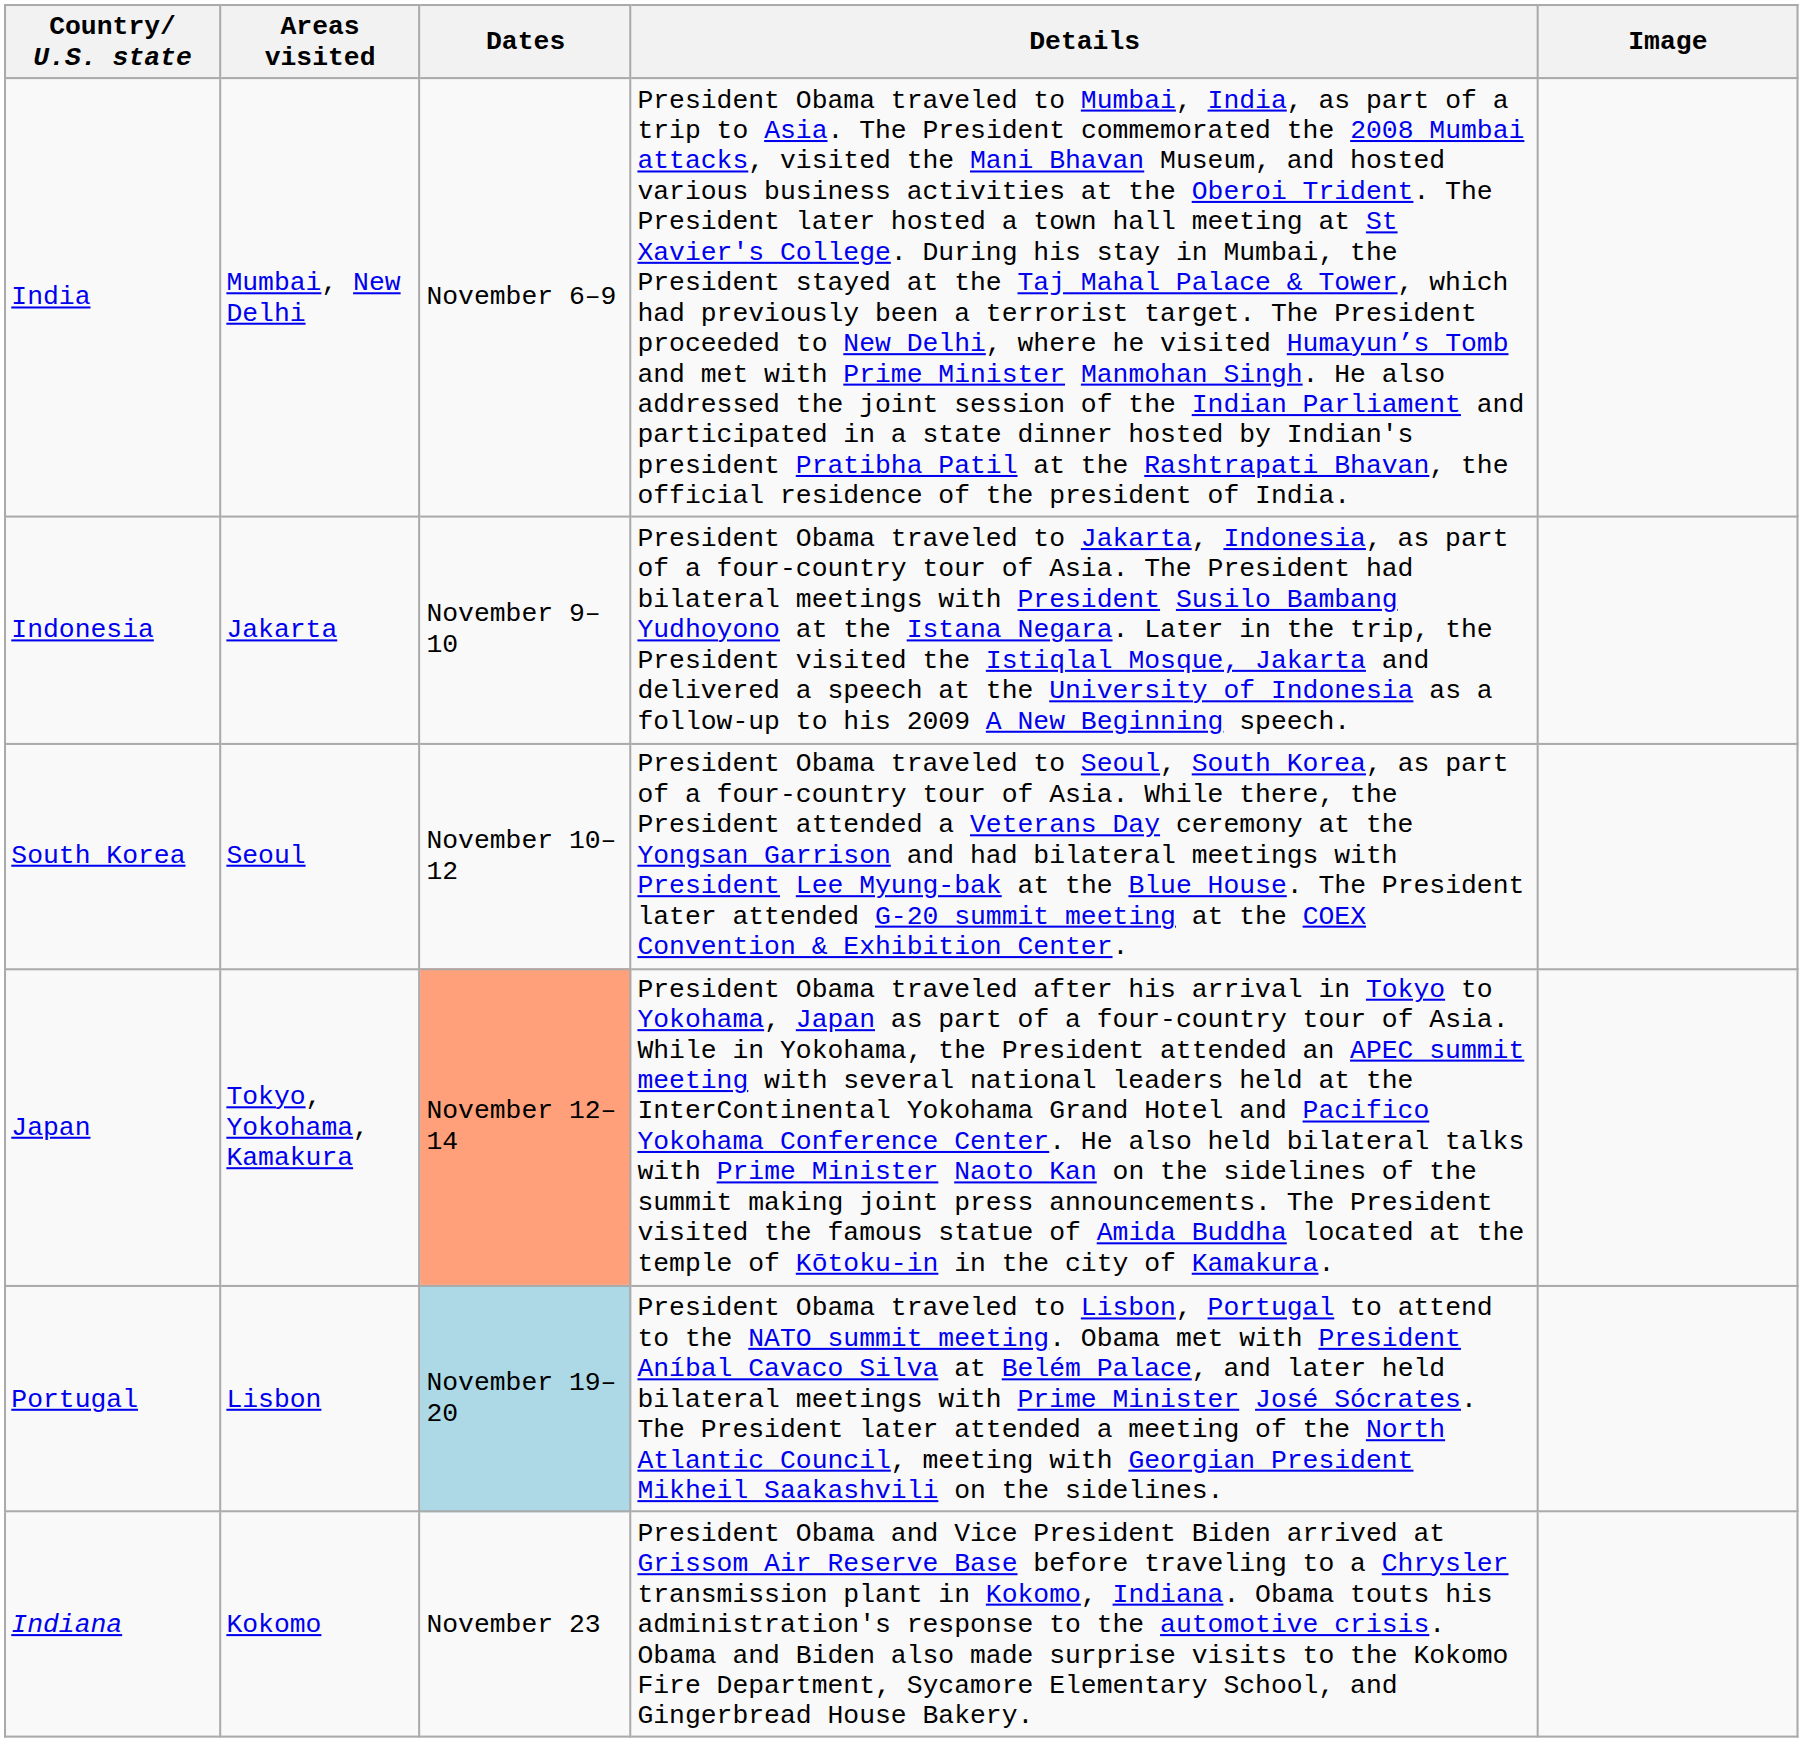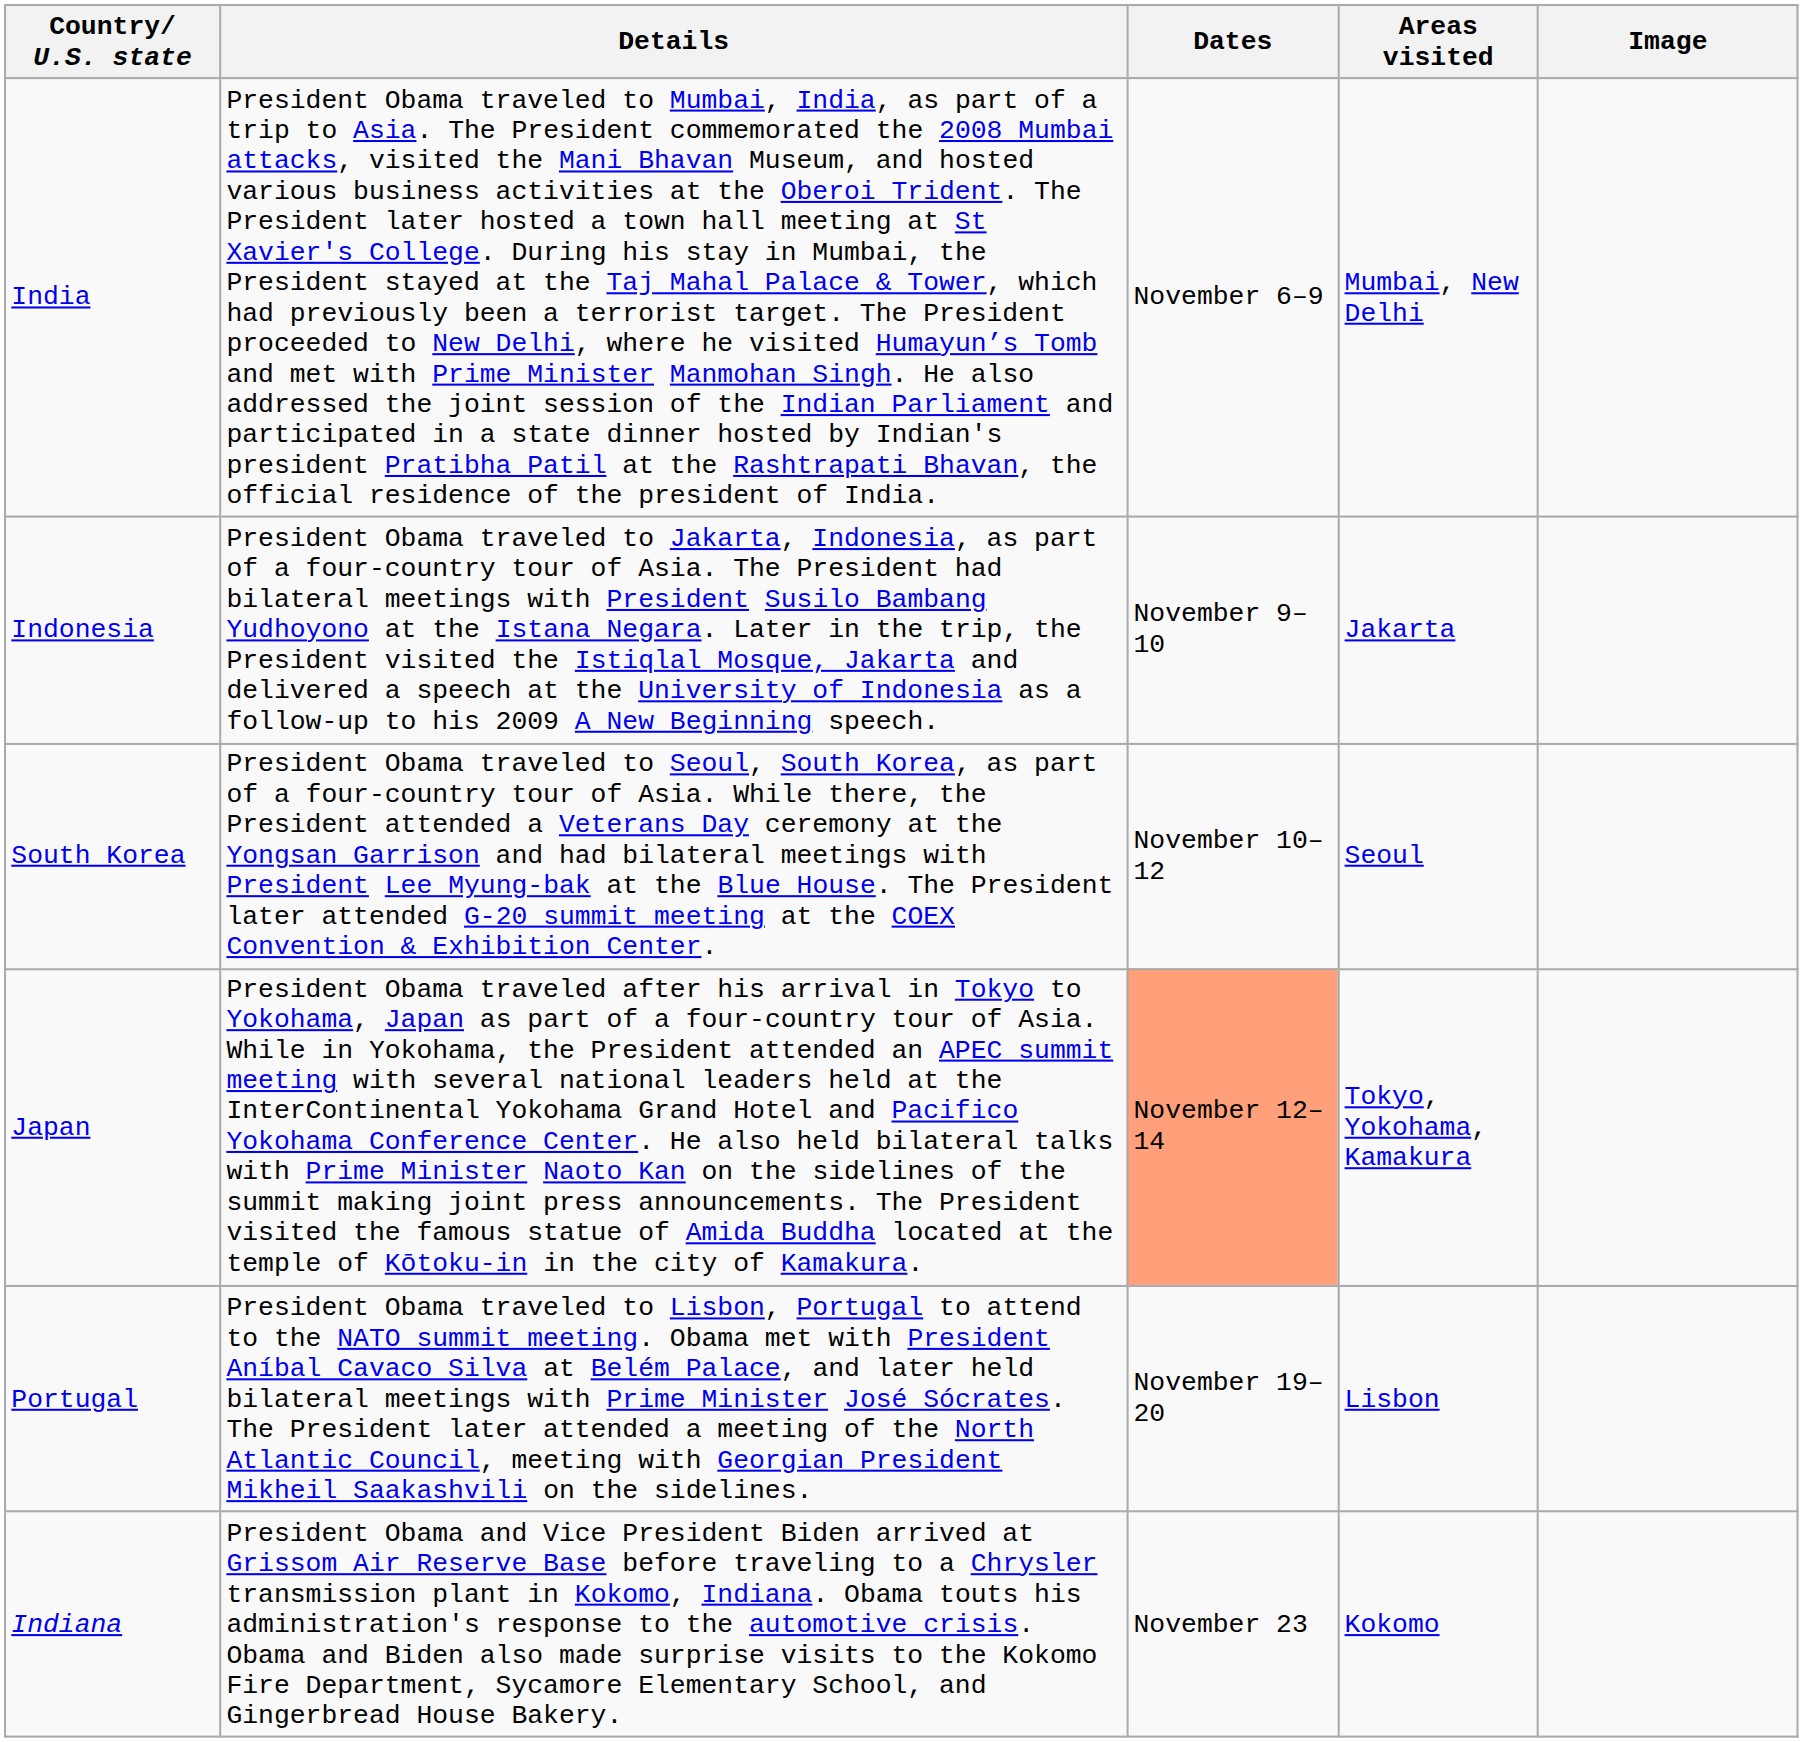 <table class="wikitable" style="margin: 1em auto 1em auto">
 <tr>
 <th width=110>Country/<br><em>U.S. state</em></th>
+<th width=550>Details</th>
+<th width=110>Dates</th>
 <th width=100>Areas visited</th>
-<th width=110>Dates</th>
-<th width=550>Details</th>
 <th width=150>Image</th>
 </tr>
 <tr>
 <td> <a href='#'>India</a></td>
+<td>President Obama traveled to <a href='#'>Mumbai</a>, <a href='#'>India</a>, as part of a trip to <a href='#'>Asia</a>. The President commemorated the <a href='#'>2008 Mumbai attacks</a>, visited the <a href='#'>Mani Bhavan</a> Museum, and hosted various business activities at the <a href='#'>Oberoi Trident</a>. The President later hosted a town hall meeting at <a href='#'>St Xavier's College</a>. During his stay in Mumbai, the President stayed at the <a href='#'>Taj Mahal Palace & Tower</a>, which had previously been a terrorist target. The President proceeded to <a href='#'>New Delhi</a>, where he visited <a href='#'>Humayun’s Tomb</a> and met with <a href='#'>Prime Minister</a> <a href='#'>Manmohan Singh</a>. He also addressed the joint session of the <a href='#'>Indian Parliament</a> and participated in a state dinner hosted by Indian's president <a href='#'>Pratibha Patil</a> at the <a href='#'>Rashtrapati Bhavan</a>, the official residence of the president of India.</td>
+<td>November 6–9</td>
 <td><a href='#'>Mumbai</a>, <a href='#'>New Delhi</a></td>
-<td>November 6–9</td>
-<td>President Obama traveled to <a href='#'>Mumbai</a>, <a href='#'>India</a>, as part of a trip to <a href='#'>Asia</a>. The President commemorated the <a href='#'>2008 Mumbai attacks</a>, visited the <a href='#'>Mani Bhavan</a> Museum, and hosted various business activities at the <a href='#'>Oberoi Trident</a>. The President later hosted a town hall meeting at <a href='#'>St Xavier's College</a>. During his stay in Mumbai, the President stayed at the <a href='#'>Taj Mahal Palace & Tower</a>, which had previously been a terrorist target. The President proceeded to <a href='#'>New Delhi</a>, where he visited <a href='#'>Humayun’s Tomb</a> and met with <a href='#'>Prime Minister</a> <a href='#'>Manmohan Singh</a>. He also addressed the joint session of the <a href='#'>Indian Parliament</a> and participated in a state dinner hosted by Indian's president <a href='#'>Pratibha Patil</a> at the <a href='#'>Rashtrapati Bhavan</a>, the official residence of the president of India.</td>
 <td></td>
 </tr>
 <tr>
 <td> <a href='#'>Indonesia</a></td>
+<td>President Obama traveled to <a href='#'>Jakarta</a>, <a href='#'>Indonesia</a>, as part of a four-country tour of Asia. The President had bilateral meetings with <a href='#'>President</a> <a href='#'>Susilo Bambang Yudhoyono</a> at the <a href='#'>Istana Negara</a>. Later in the trip, the President visited the <a href='#'>Istiqlal Mosque, Jakarta</a> and delivered a speech at the <a href='#'>University of Indonesia</a> as a follow-up to his 2009 <a href='#'>A New Beginning</a> speech.</td>
+<td>November 9–10</td>
 <td><a href='#'>Jakarta</a></td>
-<td>November 9–10</td>
-<td>President Obama traveled to <a href='#'>Jakarta</a>, <a href='#'>Indonesia</a>, as part of a four-country tour of Asia. The President had bilateral meetings with <a href='#'>President</a> <a href='#'>Susilo Bambang Yudhoyono</a> at the <a href='#'>Istana Negara</a>. Later in the trip, the President visited the <a href='#'>Istiqlal Mosque, Jakarta</a> and delivered a speech at the <a href='#'>University of Indonesia</a> as a follow-up to his 2009 <a href='#'>A New Beginning</a> speech.</td>
 <td></td>
 </tr>
 <tr>
 <td> <a href='#'>South Korea</a></td>
+<td>President Obama traveled to <a href='#'>Seoul</a>, <a href='#'>South Korea</a>, as part of a four-country tour of Asia. While there, the President attended a <a href='#'>Veterans Day</a> ceremony at the <a href='#'>Yongsan Garrison</a> and had bilateral meetings with <a href='#'>President</a> <a href='#'>Lee Myung-bak</a> at the <a href='#'>Blue House</a>. The President later attended <a href='#'>G-20 summit meeting</a> at the <a href='#'>COEX Convention & Exhibition Center</a>.</td>
+<td>November 10–12</td>
 <td><a href='#'>Seoul</a></td>
-<td>November 10–12</td>
-<td>President Obama traveled to <a href='#'>Seoul</a>, <a href='#'>South Korea</a>, as part of a four-country tour of Asia. While there, the President attended a <a href='#'>Veterans Day</a> ceremony at the <a href='#'>Yongsan Garrison</a> and had bilateral meetings with <a href='#'>President</a> <a href='#'>Lee Myung-bak</a> at the <a href='#'>Blue House</a>. The President later attended <a href='#'>G-20 summit meeting</a> at the <a href='#'>COEX Convention & Exhibition Center</a>.</td>
 <td></td>
 </tr>
 <tr>
 <td> <a href='#'>Japan</a></td>
+<td>President Obama traveled after his arrival in <a href='#'>Tokyo</a> to <a href='#'>Yokohama</a>, <a href='#'>Japan</a> as part of a four-country tour of Asia.  While in Yokohama, the President attended an <a href='#'>APEC summit meeting</a> with several national leaders held at the InterContinental Yokohama Grand Hotel and <a href='#'>Pacifico Yokohama Conference Center</a>. He also held bilateral talks with <a href='#'>Prime Minister</a> <a href='#'>Naoto Kan</a> on the sidelines of the summit making joint press announcements. The President visited the famous statue of <a href='#'>Amida Buddha</a> located at the temple of <a href='#'>Kōtoku-in</a> in the city of <a href='#'>Kamakura</a>.</td>
+<td style="background: lightsalmon;">November 12–14</td>
 <td><a href='#'>Tokyo</a>, <a href='#'>Yokohama</a>, <a href='#'>Kamakura</a></td>
-<td style="background: lightsalmon;">November 12–14</td>
-<td>President Obama traveled after his arrival in <a href='#'>Tokyo</a> to <a href='#'>Yokohama</a>, <a href='#'>Japan</a> as part of a four-country tour of Asia.  While in Yokohama, the President attended an <a href='#'>APEC summit meeting</a> with several national leaders held at the InterContinental Yokohama Grand Hotel and <a href='#'>Pacifico Yokohama Conference Center</a>. He also held bilateral talks with <a href='#'>Prime Minister</a> <a href='#'>Naoto Kan</a> on the sidelines of the summit making joint press announcements. The President visited the famous statue of <a href='#'>Amida Buddha</a> located at the temple of <a href='#'>Kōtoku-in</a> in the city of <a href='#'>Kamakura</a>.</td>
 <td></td>
 </tr>
 <tr>
 <td> <a href='#'>Portugal</a></td>
+<td>President Obama traveled to <a href='#'>Lisbon</a>, <a href='#'>Portugal</a> to attend to the <a href='#'>NATO summit meeting</a>. Obama met with <a href='#'>President</a> <a href='#'>Aníbal Cavaco Silva</a> at <a href='#'>Belém Palace</a>, and later held bilateral meetings with <a href='#'>Prime Minister</a> <a href='#'>José Sócrates</a>. The President later attended a meeting of the <a href='#'>North Atlantic Council</a>, meeting with <a href='#'>Georgian President</a> <a href='#'>Mikheil Saakashvili</a> on the sidelines.</td>
+<td>November 19–20</td>
 <td><a href='#'>Lisbon</a></td>
-<td style="background: lightblue;">November 19–20</td>
-<td>President Obama traveled to <a href='#'>Lisbon</a>, <a href='#'>Portugal</a> to attend to the <a href='#'>NATO summit meeting</a>. Obama met with <a href='#'>President</a> <a href='#'>Aníbal Cavaco Silva</a> at <a href='#'>Belém Palace</a>, and later held bilateral meetings with <a href='#'>Prime Minister</a> <a href='#'>José Sócrates</a>. The President later attended a meeting of the <a href='#'>North Atlantic Council</a>, meeting with <a href='#'>Georgian President</a> <a href='#'>Mikheil Saakashvili</a> on the sidelines.</td>
 <td></td>
 </tr>
 <tr>
 <td> <em><a href='#'>Indiana</a></em></td>
+<td>President Obama and Vice President Biden arrived at <a href='#'>Grissom Air Reserve Base</a> before traveling to a <a href='#'>Chrysler</a> transmission plant in <a href='#'>Kokomo</a>, <a href='#'>Indiana</a>. Obama touts his administration's response to the <a href='#'>automotive crisis</a>. Obama and Biden also made surprise visits to the Kokomo Fire Department, Sycamore Elementary School, and Gingerbread House Bakery.</td>
+<td>November 23</td>
 <td><a href='#'>Kokomo</a></td>
-<td>November 23</td>
-<td>President Obama and Vice President Biden arrived at <a href='#'>Grissom Air Reserve Base</a> before traveling to a <a href='#'>Chrysler</a> transmission plant in <a href='#'>Kokomo</a>, <a href='#'>Indiana</a>. Obama touts his administration's response to the <a href='#'>automotive crisis</a>. Obama and Biden also made surprise visits to the Kokomo Fire Department, Sycamore Elementary School, and Gingerbread House Bakery.</td>
 <td></td>
 </tr>
 </table>
